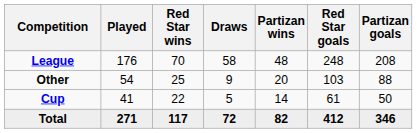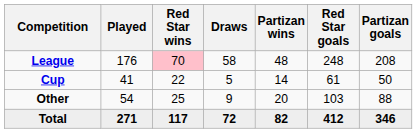 <table class="wikitable" style="text-align:center">
 <tr>
 <th width="120">Competition</th>
 <th width="60">Played</th>
 <th width="60">Red Star wins</th>
 <th width="60">Draws</th>
 <th width="60">Partizan wins</th>
 <th width="60">Red Star goals</th>
 <th width="60">Partizan goals</th>
 </tr>
 <tr>
 <td><strong><a href='#'>League</a></strong></td>
 <td>176</td>
-<td>70</td>
+<td style="background: pink;">70</td>
 <td>58</td>
 <td>48</td>
 <td>248</td>
 <td>208</td>
+</tr>
+<tr>
+<td><strong><a href='#'>Cup</a></strong></td>
+<td>41</td>
+<td>22</td>
+<td>5</td>
+<td>14</td>
+<td>61</td>
+<td>50</td>
 </tr>
 <tr>
 <td><strong>Other</strong></td>
 <td>54</td>
 <td>25</td>
 <td>9</td>
 <td>20</td>
 <td>103</td>
 <td>88</td>
-</tr>
-<tr>
-<td><strong><a href='#'>Cup</a></strong></td>
-<td>41</td>
-<td>22</td>
-<td>5</td>
-<td>14</td>
-<td>61</td>
-<td>50</td>
 </tr>
 <tr bgcolor=#EEEEEE>
 <td><strong>Total</strong></td>
 <td><strong>271</strong></td>
 <td><strong>117</strong></td>
 <td><strong>72</strong></td>
 <td><strong>82</strong></td>
 <td><strong>412</strong></td>
 <td><strong>346</strong></td>
 </tr>
 </table>
